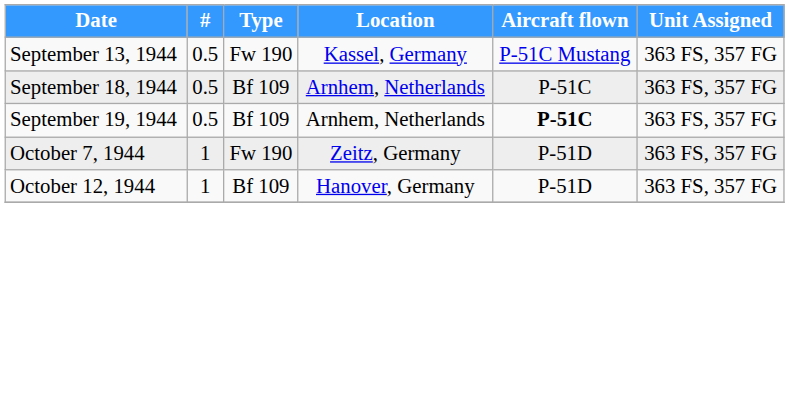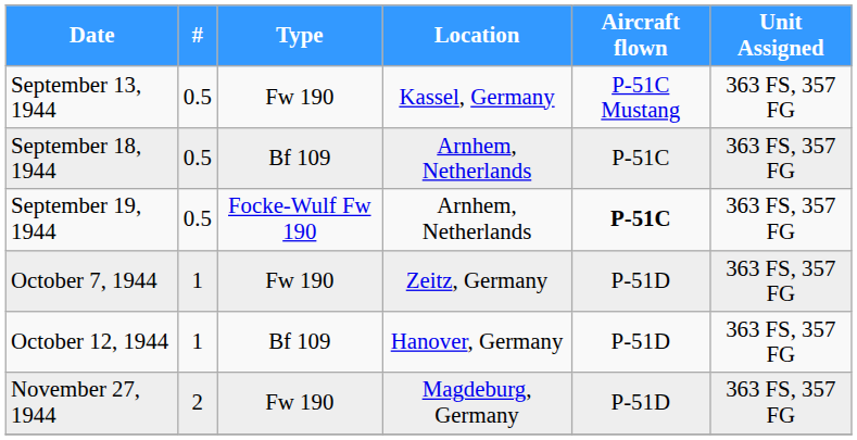 <table class="wikitable" style="margin:auto; width:600px;">
 <tr style="color:white;">
 <th style="background:#39f;">Date</th>
 <th style="background:#39f;">#</th>
 <th style="background:#39f;">Type</th>
 <th style="background:#39f;">Location</th>
 <th style="background:#39f;">Aircraft flown</th>
 <th style="background:#39f;">Unit Assigned</th>
 </tr>
 <tr>
 <td>September 13, 1944</td>
 <td align=center>0.5</td>
 <td align=center>Fw 190</td>
 <td align=center><a href='#'>Kassel</a>, <a href='#'>Germany</a></td>
 <td align=center><a href='#'>P-51C Mustang</a></td>
 <td align=center>363 FS, 357 FG</td>
 </tr>
 <tr style="background:#eee;">
 <td>September 18, 1944</td>
 <td align=center>0.5</td>
 <td align=center>Bf 109</td>
 <td align=center><a href='#'>Arnhem</a>, <a href='#'>Netherlands</a></td>
 <td align=center>P-51C</td>
 <td align=center>363 FS, 357 FG</td>
 </tr>
 <tr>
 <td>September 19, 1944</td>
 <td align=center>0.5</td>
-<td align=center>Bf 109</td>
+<td align=center><a href='#'>Focke-Wulf Fw 190</a></td>
 <td align=center>Arnhem, Netherlands</td>
 <td align=center><strong>P-51C</strong></td>
 <td align=center>363 FS, 357 FG</td>
 </tr>
 <tr style="background:#eee;">
 <td>October 7, 1944</td>
 <td align=center>1</td>
 <td align=center>Fw 190</td>
 <td align=center><a href='#'>Zeitz</a>, Germany</td>
 <td align=center>P-51D</td>
 <td align=center>363 FS, 357 FG</td>
 </tr>
 <tr>
 <td>October 12, 1944</td>
 <td align=center>1</td>
 <td align=center>Bf 109</td>
 <td align=center><a href='#'>Hanover</a>, Germany</td>
 <td align=center>P-51D</td>
 <td align=center>363 FS, 357 FG</td>
 </tr>
+<tr style="background:#eee;">
+<td>November 27, 1944</td>
+<td align=center>2</td>
+<td align=center>Fw 190</td>
+<td align=center><a href='#'>Magdeburg</a>, Germany</td>
+<td align=center>P-51D</td>
+<td align=center>363 FS, 357 FG</td>
+</tr>
 <tr>
 </tr>
 </table>
